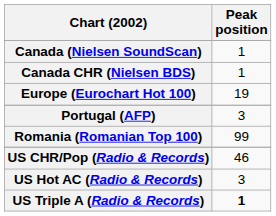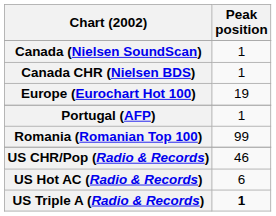 <table class="wikitable sortable plainrowheaders" style="text-align:center">
 <tr>
 <th>Chart (2002)</th>
 <th>Peak<br>position</th>
 </tr>
 <tr>
 </tr>
 <tr>
 </tr>
 <tr>
 </tr>
 <tr>
 </tr>
 <tr>
 <th scope="row">Canada (<a href='#'>Nielsen SoundScan</a>)</th>
 <td>1</td>
 </tr>
 <tr>
 <th scope="row">Canada CHR (<a href='#'>Nielsen BDS</a>)</th>
 <td>1</td>
 </tr>
 <tr>
 <th scope="row">Europe (<a href='#'>Eurochart Hot 100</a>)</th>
 <td>19</td>
 </tr>
 <tr>
 </tr>
 <tr>
 </tr>
 <tr>
 </tr>
 <tr>
 </tr>
 <tr>
 </tr>
 <tr>
 </tr>
 <tr>
 </tr>
 <tr>
 </tr>
 <tr>
 <th scope="row">Portugal (<a href='#'>AFP</a>)</th>
-<td>3</td>
+<td>1</td>
 </tr>
 <tr>
 <th scope="row">Romania (<a href='#'>Romanian Top 100</a>)</th>
 <td>99</td>
 </tr>
 <tr>
 </tr>
 <tr>
 </tr>
 <tr>
 </tr>
 <tr>
 </tr>
 <tr>
 </tr>
 <tr>
 </tr>
 <tr>
 </tr>
 <tr>
 </tr>
 <tr>
 </tr>
 <tr>
 <th scope="row">US CHR/Pop (<em><a href='#'>Radio & Records</a></em>)</th>
 <td>46</td>
 </tr>
 <tr>
 <th scope="row">US Hot AC (<em><a href='#'>Radio & Records</a></em>)</th>
-<td>3</td>
+<td>6</td>
 </tr>
 <tr>
 <th scope="row">US Triple A (<em><a href='#'>Radio & Records</a></em>)</th>
 <td><strong>1</strong></td>
 </tr>
 </table>
